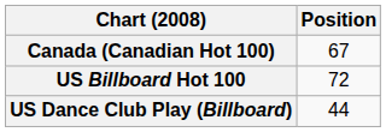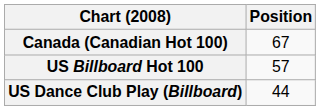 <table class="wikitable sortable plainrowheaders" style="text-align:center">
 <tr>
 <th scope="col">Chart (2008)</th>
 <th scope="col">Position</th>
 </tr>
 <tr>
 <th scope="row">Canada (Canadian Hot 100)</th>
 <td>67</td>
 </tr>
 <tr>
 <th scope="row">US <em>Billboard</em> Hot 100</th>
-<td>72</td>
+<td>57</td>
 </tr>
 <tr>
 <th scope="row">US Dance Club Play (<em>Billboard</em>)</th>
 <td>44</td>
 </tr>
 </table>
